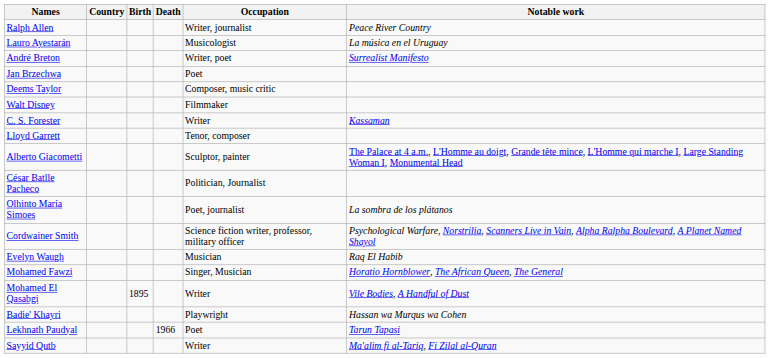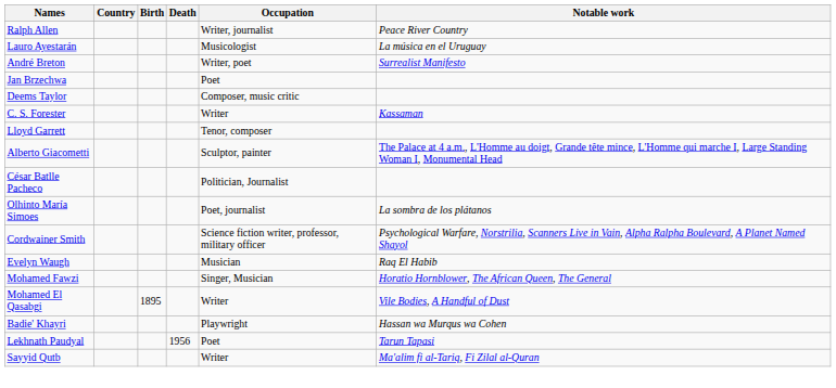 <table class="wikitable sortable" border="1" style="border-spacing:0; style="width:100%;">
 <tr>
 <th>Names</th>
 <th>Country</th>
 <th>Birth</th>
 <th>Death</th>
 <th>Occupation</th>
 <th>Notable work</th>
 </tr>
 <tr>
 <td><a href='#'>Ralph Allen</a></td>
 <td></td>
 <td></td>
 <td></td>
 <td>Writer, journalist</td>
 <td><em>Peace River Country</em></td>
 </tr>
 <tr>
 <td><a href='#'>Lauro Ayestarán</a></td>
 <td></td>
 <td></td>
 <td></td>
 <td>Musicologist</td>
 <td><em>La música en el Uruguay</em></td>
 </tr>
 <tr>
 <td><a href='#'>André Breton</a></td>
 <td></td>
 <td></td>
 <td></td>
 <td>Writer, poet</td>
 <td><em><a href='#'>Surrealist Manifesto</a></em></td>
 </tr>
 <tr>
 <td><a href='#'>Jan Brzechwa</a></td>
 <td></td>
 <td></td>
 <td></td>
 <td>Poet</td>
 <td></td>
 </tr>
 <tr>
 <td><a href='#'>Deems Taylor</a></td>
 <td></td>
 <td></td>
 <td></td>
 <td>Composer, music critic</td>
-<td></td>
-</tr>
-<tr>
-<td><a href='#'>Walt Disney</a></td>
-<td></td>
-<td></td>
-<td></td>
-<td>Filmmaker</td>
 <td></td>
 </tr>
 <tr>
 <td><a href='#'>C. S. Forester</a></td>
 <td></td>
 <td></td>
 <td></td>
 <td>Writer</td>
 <td><em><a href='#'>Kassaman</a></em></td>
 </tr>
 <tr>
 <td><a href='#'>Lloyd Garrett</a></td>
 <td></td>
 <td></td>
 <td></td>
 <td>Tenor, composer</td>
 <td></td>
 </tr>
 <tr>
 <td><a href='#'>Alberto Giacometti</a></td>
 <td></td>
 <td></td>
 <td></td>
 <td>Sculptor, painter</td>
 <td><a href='#'>The Palace at 4 a.m.</a>, <a href='#'>L'Homme au doigt</a>, <a href='#'>Grande tête mince</a>, <a href='#'>L'Homme qui marche I</a>, <a href='#'>Large Standing Woman I</a>, <a href='#'>Monumental Head</a></td>
 </tr>
 <tr>
 <td><a href='#'>César Batlle Pacheco</a></td>
 <td></td>
 <td></td>
 <td></td>
 <td>Politician, Journalist</td>
 <td></td>
 </tr>
 <tr>
 <td><a href='#'>Olhinto María Simoes</a></td>
 <td></td>
 <td></td>
 <td></td>
 <td>Poet, journalist</td>
 <td><em>La sombra de los plátanos</em></td>
 </tr>
 <tr>
 <td><a href='#'>Cordwainer Smith</a></td>
 <td></td>
 <td></td>
 <td></td>
 <td>Science fiction writer, professor, military officer</td>
 <td><em>Psychological Warfare</em>, <em><a href='#'>Norstrilia</a></em>, <em><a href='#'>Scanners Live in Vain</a></em>, <em><a href='#'>Alpha Ralpha Boulevard</a></em>, <em><a href='#'>A Planet Named Shayol</a></em></td>
 </tr>
 <tr>
 <td><a href='#'>Evelyn Waugh</a></td>
 <td></td>
 <td></td>
 <td></td>
 <td>Musician</td>
 <td><em>Raq El Habib</em></td>
 </tr>
 <tr>
 <td><a href='#'>Mohamed Fawzi</a></td>
 <td></td>
 <td></td>
 <td></td>
 <td>Singer, Musician</td>
 <td><em><a href='#'>Horatio Hornblower</a></em>, <em><a href='#'>The African Queen</a></em>, <em><a href='#'>The General</a></em></td>
 </tr>
 <tr>
 <td><a href='#'>Mohamed El Qasabgi</a></td>
 <td></td>
 <td>1895</td>
 <td></td>
 <td>Writer</td>
 <td><em><a href='#'>Vile Bodies</a></em>, <em><a href='#'>A Handful of Dust</a></em></td>
 </tr>
 <tr>
 <td><a href='#'>Badie' Khayri</a></td>
 <td></td>
 <td></td>
 <td></td>
 <td>Playwright</td>
 <td><em>Hassan wa Murqus wa Cohen</em></td>
 </tr>
 <tr>
 <td><a href='#'>Lekhnath Paudyal</a></td>
 <td></td>
 <td></td>
-<td>1966</td>
+<td>1956</td>
 <td>Poet</td>
 <td><em><a href='#'>Tarun Tapasi</a></em></td>
 </tr>
 <tr>
 <td><a href='#'>Sayyid Qutb</a></td>
 <td></td>
 <td></td>
 <td></td>
 <td>Writer</td>
 <td><em><a href='#'>Ma'alim fi al-Tariq</a></em>, <em><a href='#'>Fi Zilal al-Quran</a></em></td>
 </tr>
 </table>
